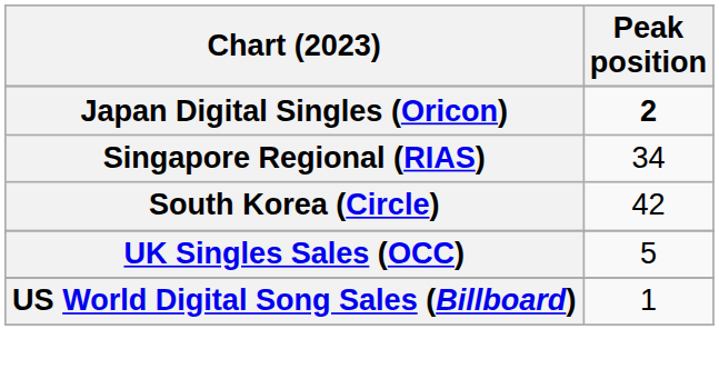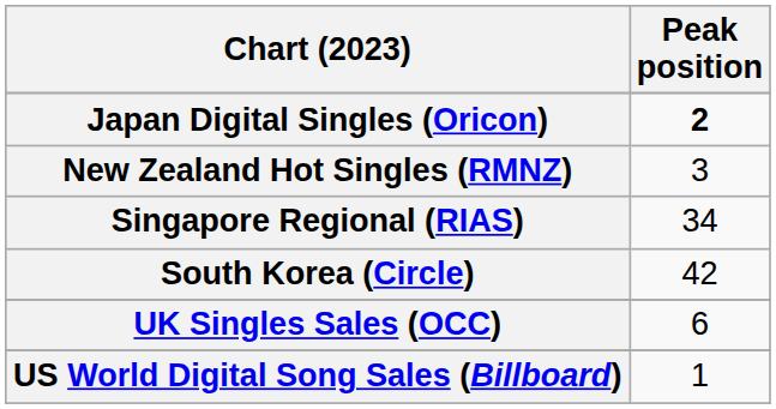 <table class="wikitable sortable plainrowheaders" style="text-align:center">
 <tr>
 <th scope="col">Chart (2023)</th>
 <th scope="col">Peak<br>position</th>
 </tr>
 <tr>
 </tr>
 <tr>
 </tr>
 <tr>
 <th scope="row">Japan Digital Singles (<a href='#'>Oricon</a>)</th>
 <td><strong>2</strong></td>
 </tr>
 <tr>
+<th scope="row">New Zealand Hot Singles (<a href='#'>RMNZ</a>)</th>
+<td>3</td>
+</tr>
+<tr>
 <th scope="row">Singapore Regional (<a href='#'>RIAS</a>)</th>
 <td>34</td>
 </tr>
 <tr>
 <th scope="row">South Korea (<a href='#'>Circle</a>)</th>
 <td>42</td>
 </tr>
 <tr>
 </tr>
 <tr>
 <th scope="row"><a href='#'>UK Singles Sales</a> (<a href='#'>OCC</a>)</th>
-<td>5</td>
+<td>6</td>
 </tr>
 <tr>
 </tr>
 <tr>
 </tr>
 <tr>
 <th scope="row">US <a href='#'>World Digital Song Sales</a> (<em><a href='#'>Billboard</a></em>)</th>
 <td>1</td>
 </tr>
 </table>
